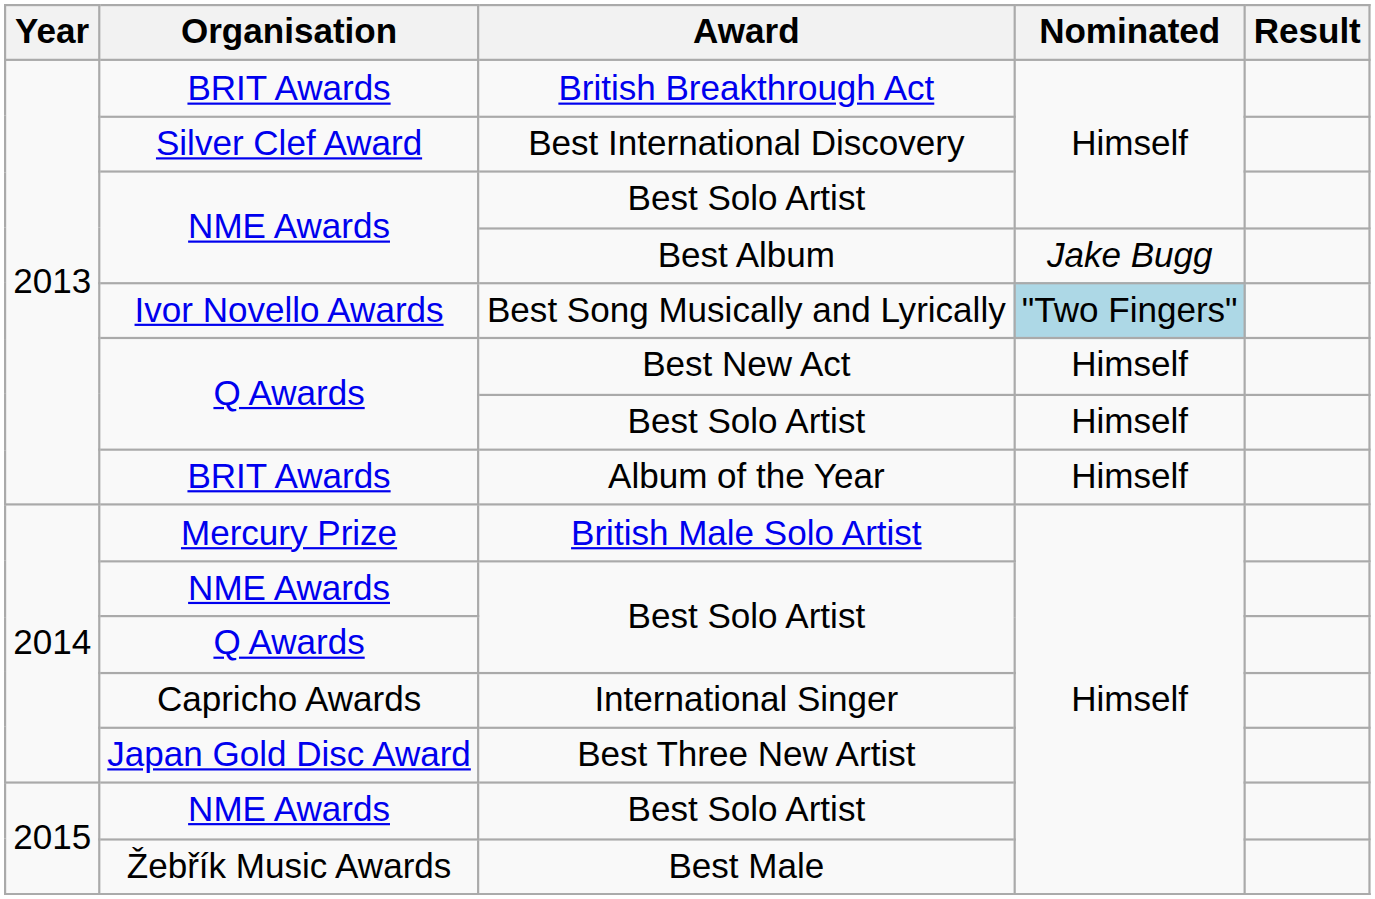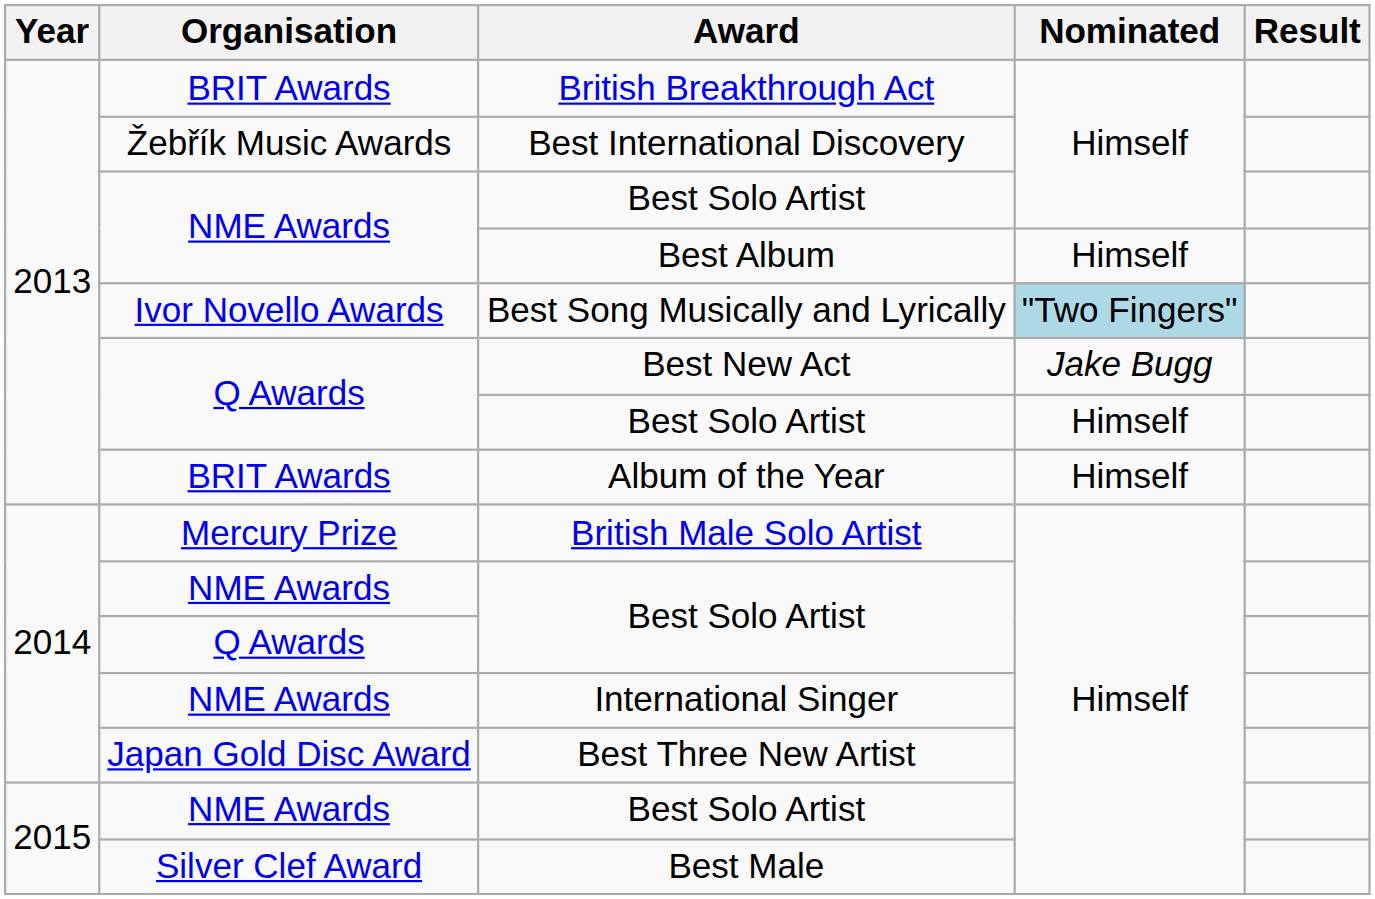 <table class="wikitable plainrowheaders" style="text-align:center;">
 <tr>
 <th>Year</th>
 <th>Organisation</th>
 <th>Award</th>
 <th>Nominated</th>
 <th>Result</th>
 </tr>
 <tr>
 <td rowspan="8">2013</td>
 <td><a href='#'>BRIT Awards</a></td>
 <td><a href='#'>British Breakthrough Act</a></td>
 <td rowspan=3>Himself</td>
 <td></td>
 </tr>
 <tr>
-<td><a href='#'>Silver Clef Award</a></td>
+<td>Žebřík Music Awards</td>
 <td>Best International Discovery</td>
 <td></td>
 </tr>
 <tr>
 <td rowspan="2"><a href='#'>NME Awards</a></td>
 <td>Best Solo Artist</td>
 <td></td>
 </tr>
 <tr>
 <td>Best Album</td>
-<td><em>Jake Bugg</em></td>
+<td>Himself</td>
 <td></td>
 </tr>
 <tr>
 <td><a href='#'>Ivor Novello Awards</a></td>
 <td>Best Song Musically and Lyrically</td>
 <td style="background: lightblue;">"Two Fingers"</td>
 <td></td>
 </tr>
 <tr>
 <td rowspan="2"><a href='#'>Q Awards</a></td>
 <td>Best New Act</td>
-<td>Himself</td>
+<td><em>Jake Bugg</em></td>
 <td></td>
 </tr>
 <tr>
 <td>Best Solo Artist</td>
 <td>Himself</td>
 <td></td>
 </tr>
 <tr>
 <td><a href='#'>BRIT Awards</a></td>
 <td>Album of the Year</td>
 <td>Himself</td>
 <td></td>
 </tr>
 <tr>
 <td rowspan="5">2014</td>
 <td><a href='#'>Mercury Prize</a></td>
 <td><a href='#'>British Male Solo Artist</a></td>
 <td rowspan=7>Himself</td>
 <td></td>
 </tr>
 <tr>
 <td><a href='#'>NME Awards</a></td>
 <td rowspan=2>Best Solo Artist</td>
 <td></td>
 </tr>
 <tr>
 <td><a href='#'>Q Awards</a></td>
 <td></td>
 </tr>
 <tr>
-<td>Capricho Awards</td>
+<td><a href='#'>NME Awards</a></td>
 <td>International Singer</td>
 <td></td>
 </tr>
 <tr>
 <td><a href='#'>Japan Gold Disc Award</a></td>
 <td>Best Three New Artist</td>
 <td></td>
 </tr>
 <tr>
 <td rowspan="2">2015</td>
 <td><a href='#'>NME Awards</a></td>
 <td>Best Solo Artist</td>
 <td></td>
 </tr>
 <tr>
-<td>Žebřík Music Awards</td>
+<td><a href='#'>Silver Clef Award</a></td>
 <td>Best Male</td>
 <td></td>
 </tr>
 <tr>
 </tr>
 </table>
